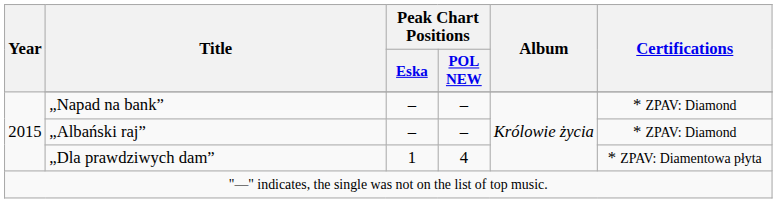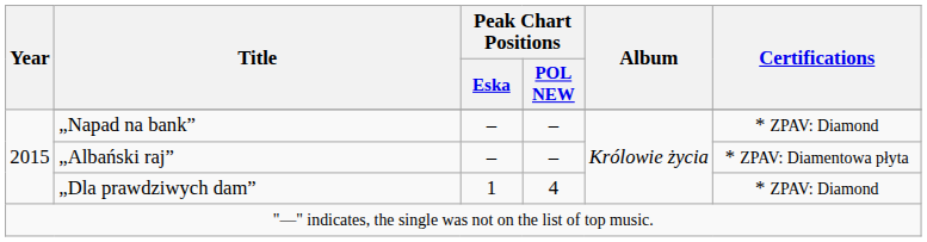 <table class="wikitable plainrowheaders" style="text-align:center;">
 <tr>
 <th rowspan="2" scope="col" style="width:2em;">Year</th>
 <th scope="col" rowspan="2" style="width:20em;">Title</th>
 <th scope="col" colspan="2">Peak Chart Positions</th>
 <th scope="col" rowspan="2">Album</th>
 <th scope="col" rowspan="2" style="width:10em;"><a href='#'>Certifications</a></th>
 </tr>
 <tr>
 <th scope="col" style="width:3em;font-size:90%;"><a href='#'>Eska</a><br></th>
 <th scope="col" style="width:3em;font-size:90%;"><a href='#'>POL NEW</a><br></th>
 </tr>
 <tr>
 <td rowspan="4">2015</td>
 </tr>
 <tr>
 <td align="left">„Napad na bank”</td>
 <td>–</td>
 <td>–</td>
 <td rowspan=3><em>Królowie życia</em></td>
 <td>* <small>ZPAV: Diamond</small></td>
 </tr>
 <tr>
 <td align="left">„Albański raj”</td>
 <td>–</td>
 <td>–</td>
-<td>* <small>ZPAV: Diamond</small></td>
+<td>* <small>ZPAV: Diamentowa płyta</small></td>
 </tr>
 <tr>
 <td align="left">„Dla prawdziwych dam”</td>
 <td>1</td>
 <td>4</td>
-<td>* <small>ZPAV: Diamentowa płyta</small></td>
+<td>* <small>ZPAV: Diamond</small></td>
 </tr>
 <tr>
 <td colspan="6"><small>"—" indicates, the single was not on the list of top music.</small></td>
 </tr>
 </table>
